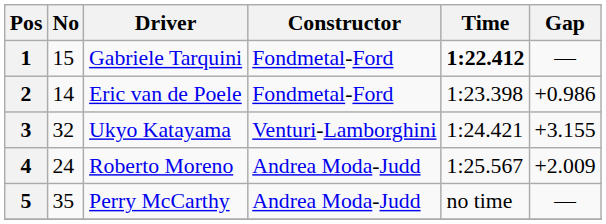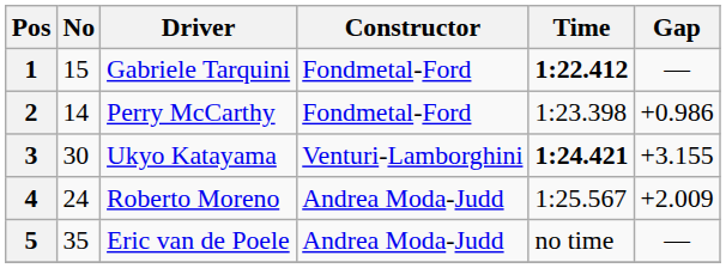 <table class="wikitable" style="font-size: 95%;">
 <tr>
 <th>Pos</th>
 <th>No</th>
 <th>Driver</th>
 <th>Constructor</th>
 <th>Time</th>
 <th>Gap</th>
 </tr>
 <tr>
 <th>1</th>
 <td>15</td>
 <td> <a href='#'>Gabriele Tarquini</a></td>
 <td><a href='#'>Fondmetal</a>-<a href='#'>Ford</a></td>
 <td><strong>1:22.412</strong></td>
 <td align="center">—</td>
 </tr>
 <tr>
 <th>2</th>
 <td>14</td>
-<td> <a href='#'>Eric van de Poele</a></td>
+<td> <a href='#'>Perry McCarthy</a></td>
 <td><a href='#'>Fondmetal</a>-<a href='#'>Ford</a></td>
 <td>1:23.398</td>
 <td>+0.986</td>
 </tr>
 <tr>
 <th>3</th>
-<td>32</td>
+<td>30</td>
 <td> <a href='#'>Ukyo Katayama</a></td>
 <td><a href='#'>Venturi</a>-<a href='#'>Lamborghini</a></td>
-<td>1:24.421</td>
+<td><strong>1:24.421</strong></td>
 <td>+3.155</td>
 </tr>
 <tr>
 <th>4</th>
 <td>24</td>
 <td> <a href='#'>Roberto Moreno</a></td>
 <td><a href='#'>Andrea Moda</a>-<a href='#'>Judd</a></td>
 <td>1:25.567</td>
 <td>+2.009</td>
 </tr>
 <tr>
 <th>5</th>
 <td>35</td>
-<td> <a href='#'>Perry McCarthy</a></td>
+<td> <a href='#'>Eric van de Poele</a></td>
 <td><a href='#'>Andrea Moda</a>-<a href='#'>Judd</a></td>
 <td>no time</td>
 <td align="center">—</td>
 </tr>
 <tr>
 </tr>
 </table>
